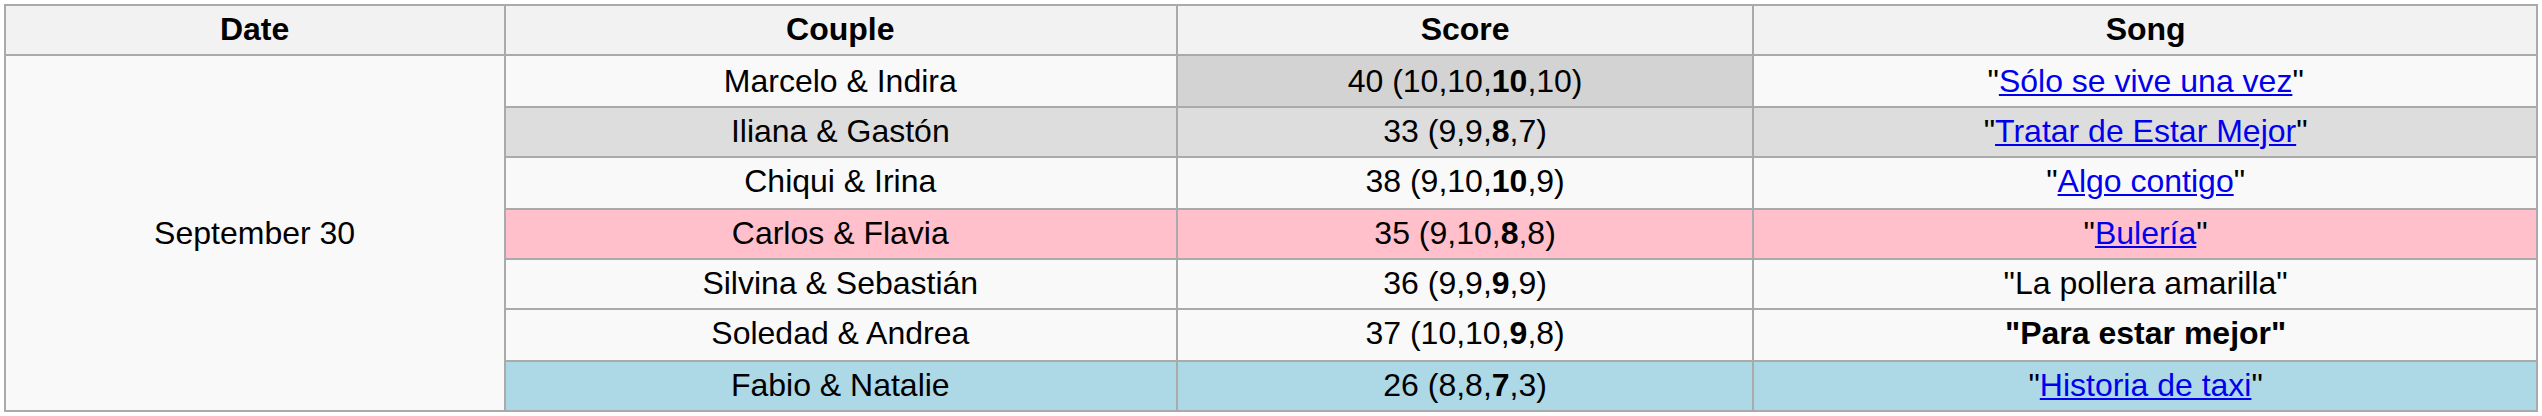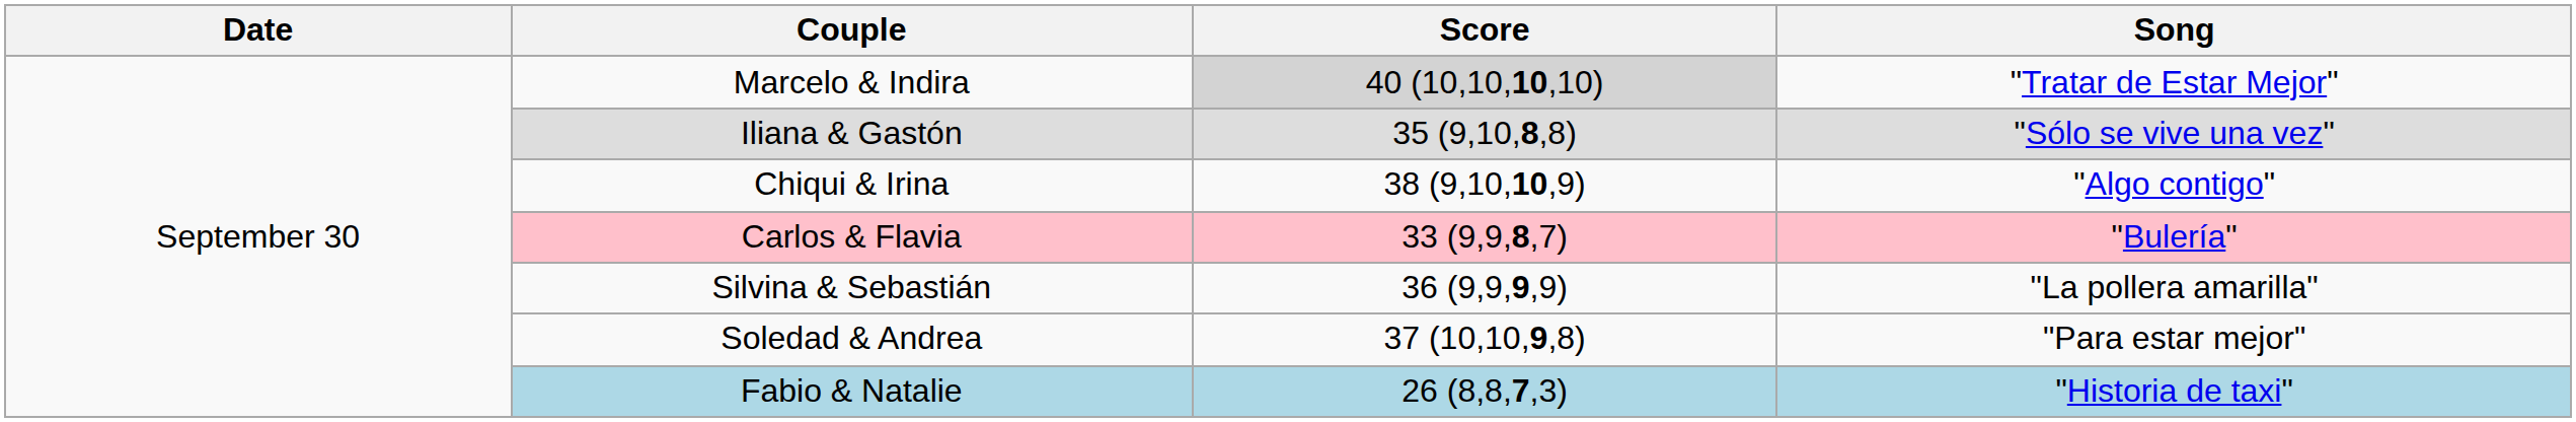 <table class="wikitable" style="width:80%; text-align:center;">
 <tr>
 <th>Date</th>
 <th>Couple</th>
 <th>Score</th>
 <th>Song </th>
 </tr>
 <tr>
 <td rowspan=7>September 30</td>
 <td>Marcelo & Indira</td>
 <td style="background: lightgrey;">40 (10,10,<strong>10</strong>,10)</td>
-<td>"<a href='#'>Sólo se vive una vez</a>" </td>
+<td>"<a href='#'>Tratar de Estar Mejor</a>" </td>
 </tr>
 <tr style="background:#dddddd;">
 <td>Iliana & Gastón</td>
-<td>33 (9,9,<strong>8</strong>,7)</td>
-<td>"<a href='#'>Tratar de Estar Mejor</a>" </td>
+<td>35 (9,10,<strong>8</strong>,8)</td>
+<td>"<a href='#'>Sólo se vive una vez</a>" </td>
 </tr>
 <tr>
 <td>Chiqui & Irina</td>
 <td>38 (9,10,<strong>10</strong>,9)</td>
 <td>"<a href='#'>Algo contigo</a>" </td>
 </tr>
 <tr style="background:pink;">
 <td>Carlos & Flavia</td>
-<td>35 (9,10,<strong>8</strong>,8)</td>
+<td>33 (9,9,<strong>8</strong>,7)</td>
 <td>"<a href='#'>Bulería</a>" </td>
 </tr>
 <tr>
 <td>Silvina & Sebastián</td>
 <td>36 (9,9,<strong>9</strong>,9)</td>
 <td>"La pollera amarilla" </td>
 </tr>
 <tr>
 <td>Soledad & Andrea</td>
 <td>37 (10,10,<strong>9</strong>,8)</td>
-<td><strong>"Para estar mejor" </strong></td>
+<td>"Para estar mejor" </td>
 </tr>
 <tr style="background:lightblue;">
 <td>Fabio & Natalie</td>
 <td>26 (8,8,<strong>7</strong>,3)</td>
 <td>"<a href='#'>Historia de taxi</a>" </td>
 </tr>
 <tr>
 </tr>
 </table>
